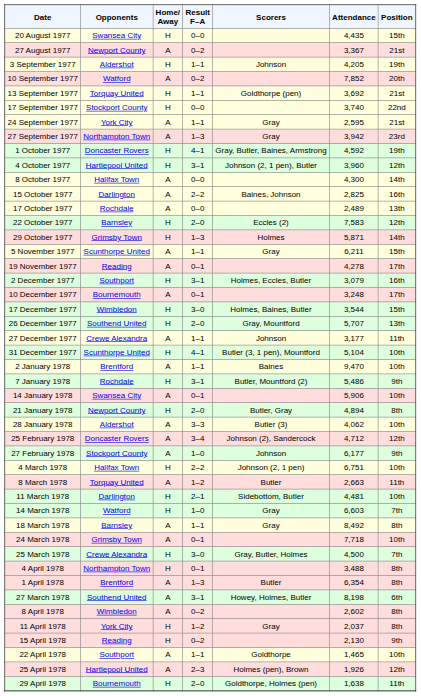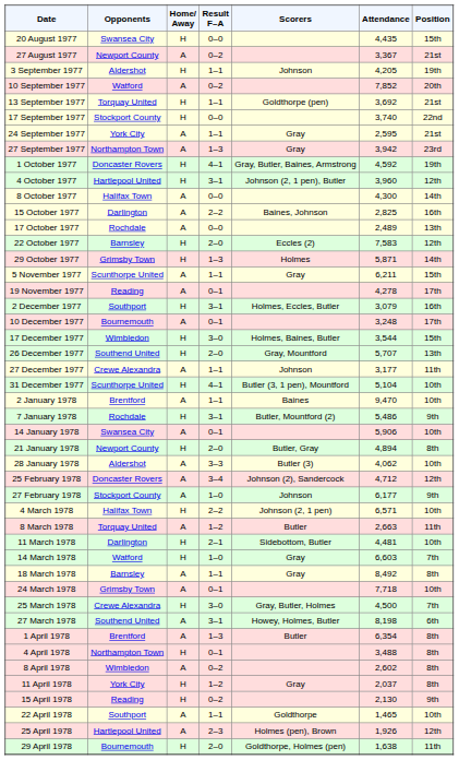 <table border="2" cellpadding="4" style="border-collapse:collapse; text-align:center; font-size:smaller;">
 <tr style="background:#f0f6ff;">
 <th><strong>Date</strong></th>
 <th><strong>Opponents</strong></th>
 <th><strong>Home/<br>Away</strong></th>
 <th><strong>Result<br>F–A</strong></th>
 <th><strong>Scorers</strong></th>
 <th><strong>Attendance</strong></th>
 <th><strong>Position</strong></th>
 </tr>
 <tr bgcolor="#ffffdd">
 <td>20 August 1977</td>
 <td><a href='#'>Swansea City</a></td>
 <td>H</td>
 <td>0–0</td>
 <td></td>
 <td>4,435</td>
 <td>15th</td>
 </tr>
 <tr bgcolor="#ffdddd">
 <td>27 August 1977</td>
 <td><a href='#'>Newport County</a></td>
 <td>A</td>
 <td>0–2</td>
 <td></td>
 <td>3,367</td>
 <td>21st</td>
 </tr>
 <tr bgcolor="#ffffdd">
 <td>3 September 1977</td>
 <td><a href='#'>Aldershot</a></td>
 <td>H</td>
 <td>1–1</td>
 <td>Johnson</td>
 <td>4,205</td>
 <td>19th</td>
 </tr>
 <tr bgcolor="#ffdddd">
 <td>10 September 1977</td>
 <td><a href='#'>Watford</a></td>
 <td>A</td>
 <td>0–2</td>
 <td></td>
 <td>7,852</td>
 <td>20th</td>
 </tr>
 <tr bgcolor="#ffffdd">
 <td>13 September 1977</td>
 <td><a href='#'>Torquay United</a></td>
 <td>H</td>
 <td>1–1</td>
 <td>Goldthorpe (pen)</td>
 <td>3,692</td>
 <td>21st</td>
 </tr>
 <tr bgcolor="#ffffdd">
 <td>17 September 1977</td>
 <td><a href='#'>Stockport County</a></td>
 <td>H</td>
 <td>0–0</td>
 <td></td>
 <td>3,740</td>
 <td>22nd</td>
 </tr>
 <tr bgcolor="#ffffdd">
 <td>24 September 1977</td>
 <td><a href='#'>York City</a></td>
 <td>A</td>
 <td>1–1</td>
 <td>Gray</td>
 <td>2,595</td>
 <td>21st</td>
 </tr>
 <tr bgcolor="#ffdddd">
 <td>27 September 1977</td>
 <td><a href='#'>Northampton Town</a></td>
 <td>A</td>
 <td>1–3</td>
 <td>Gray</td>
 <td>3,942</td>
 <td>23rd</td>
 </tr>
 <tr bgcolor="#ddffdd">
 <td>1 October 1977</td>
 <td><a href='#'>Doncaster Rovers</a></td>
 <td>H</td>
 <td>4–1</td>
 <td>Gray, Butler, Baines, Armstrong</td>
 <td>4,592</td>
 <td>19th</td>
 </tr>
 <tr bgcolor="#ddffdd">
 <td>4 October 1977</td>
 <td><a href='#'>Hartlepool United</a></td>
 <td>H</td>
 <td>3–1</td>
 <td>Johnson (2, 1 pen), Butler</td>
 <td>3,960</td>
 <td>12th</td>
 </tr>
 <tr bgcolor="#ffffdd">
 <td>8 October 1977</td>
 <td><a href='#'>Halifax Town</a></td>
 <td>A</td>
 <td>0–0</td>
 <td></td>
 <td>4,300</td>
 <td>14th</td>
 </tr>
 <tr bgcolor="#ffffdd">
 <td>15 October 1977</td>
 <td><a href='#'>Darlington</a></td>
 <td>A</td>
 <td>2–2</td>
 <td>Baines, Johnson</td>
 <td>2,825</td>
 <td>16th</td>
 </tr>
 <tr bgcolor="#ffffdd">
 <td>17 October 1977</td>
 <td><a href='#'>Rochdale</a></td>
 <td>A</td>
 <td>0–0</td>
 <td></td>
 <td>2,489</td>
 <td>13th</td>
 </tr>
 <tr bgcolor="#ddffdd">
 <td>22 October 1977</td>
 <td><a href='#'>Barnsley</a></td>
 <td>H</td>
 <td>2–0</td>
 <td>Eccles (2)</td>
 <td>7,583</td>
 <td>12th</td>
 </tr>
 <tr bgcolor="#ffdddd">
 <td>29 October 1977</td>
 <td><a href='#'>Grimsby Town</a></td>
 <td>H</td>
 <td>1–3</td>
 <td>Holmes</td>
 <td>5,871</td>
 <td>14th</td>
 </tr>
 <tr bgcolor="#ffffdd">
 <td>5 November 1977</td>
 <td><a href='#'>Scunthorpe United</a></td>
 <td>A</td>
 <td>1–1</td>
 <td>Gray</td>
 <td>6,211</td>
 <td>15th</td>
 </tr>
 <tr bgcolor="#ffdddd">
 <td>19 November 1977</td>
 <td><a href='#'>Reading</a></td>
 <td>A</td>
 <td>0–1</td>
 <td></td>
 <td>4,278</td>
 <td>17th</td>
 </tr>
 <tr bgcolor="#ddffdd">
 <td>2 December 1977</td>
 <td><a href='#'>Southport</a></td>
 <td>H</td>
 <td>3–1</td>
 <td>Holmes, Eccles, Butler</td>
 <td>3,079</td>
 <td>16th</td>
 </tr>
 <tr bgcolor="#ffdddd">
 <td>10 December 1977</td>
 <td><a href='#'>Bournemouth</a></td>
 <td>A</td>
 <td>0–1</td>
 <td></td>
 <td>3,248</td>
 <td>17th</td>
 </tr>
 <tr bgcolor="#ddffdd">
 <td>17 December 1977</td>
 <td><a href='#'>Wimbledon</a></td>
 <td>H</td>
 <td>3–0</td>
 <td>Holmes, Baines, Butler</td>
 <td>3,544</td>
 <td>15th</td>
 </tr>
 <tr bgcolor="#ddffdd">
 <td>26 December 1977</td>
 <td><a href='#'>Southend United</a></td>
 <td>H</td>
 <td>2–0</td>
 <td>Gray, Mountford</td>
 <td>5,707</td>
 <td>13th</td>
 </tr>
 <tr bgcolor="#ffffdd">
 <td>27 December 1977</td>
 <td><a href='#'>Crewe Alexandra</a></td>
 <td>A</td>
 <td>1–1</td>
 <td>Johnson</td>
 <td>3,177</td>
 <td>11th</td>
 </tr>
 <tr bgcolor="#ddffdd">
 <td>31 December 1977</td>
 <td><a href='#'>Scunthorpe United</a></td>
 <td>H</td>
 <td>4–1</td>
 <td>Butler (3, 1 pen), Mountford</td>
 <td>5,104</td>
 <td>10th</td>
 </tr>
 <tr bgcolor="#ffffdd">
 <td>2 January 1978</td>
 <td><a href='#'>Brentford</a></td>
 <td>A</td>
 <td>1–1</td>
 <td>Baines</td>
 <td>9,470</td>
 <td>10th</td>
 </tr>
 <tr bgcolor="#ddffdd">
 <td>7 January 1978</td>
 <td><a href='#'>Rochdale</a></td>
 <td>H</td>
 <td>3–1</td>
 <td>Butler, Mountford (2)</td>
 <td>5,486</td>
 <td>9th</td>
 </tr>
 <tr bgcolor="#ffdddd">
 <td>14 January 1978</td>
 <td><a href='#'>Swansea City</a></td>
 <td>A</td>
 <td>0–1</td>
 <td></td>
 <td>5,906</td>
 <td>10th</td>
 </tr>
 <tr bgcolor="#ddffdd">
 <td>21 January 1978</td>
 <td><a href='#'>Newport County</a></td>
 <td>H</td>
 <td>2–0</td>
 <td>Butler, Gray</td>
 <td>4,894</td>
 <td>8th</td>
 </tr>
 <tr bgcolor="#ffffdd">
 <td>28 January 1978</td>
 <td><a href='#'>Aldershot</a></td>
 <td>A</td>
 <td>3–3</td>
 <td>Butler (3)</td>
 <td>4,062</td>
 <td>10th</td>
 </tr>
 <tr bgcolor="#ffdddd">
 <td>25 February 1978</td>
 <td><a href='#'>Doncaster Rovers</a></td>
 <td>A</td>
 <td>3–4</td>
 <td>Johnson (2), Sandercock</td>
 <td>4,712</td>
 <td>12th</td>
 </tr>
 <tr bgcolor="#ddffdd">
 <td>27 February 1978</td>
 <td><a href='#'>Stockport County</a></td>
 <td>A</td>
 <td>1–0</td>
 <td>Johnson</td>
 <td>6,177</td>
 <td>9th</td>
 </tr>
 <tr bgcolor="#ffffdd">
 <td>4 March 1978</td>
 <td><a href='#'>Halifax Town</a></td>
 <td>H</td>
 <td>2–2</td>
 <td>Johnson (2, 1 pen)</td>
-<td>6,751</td>
+<td>6,571</td>
 <td>10th</td>
 </tr>
 <tr bgcolor="#ffdddd">
 <td>8 March 1978</td>
 <td><a href='#'>Torquay United</a></td>
 <td>A</td>
 <td>1–2</td>
 <td>Butler</td>
 <td>2,663</td>
 <td>11th</td>
 </tr>
 <tr bgcolor="#ddffdd">
 <td>11 March 1978</td>
 <td><a href='#'>Darlington</a></td>
 <td>H</td>
 <td>2–1</td>
 <td>Sidebottom, Butler</td>
 <td>4,481</td>
 <td>10th</td>
 </tr>
 <tr bgcolor="#ddffdd">
 <td>14 March 1978</td>
 <td><a href='#'>Watford</a></td>
 <td>H</td>
 <td>1–0</td>
 <td>Gray</td>
 <td>6,603</td>
 <td>7th</td>
 </tr>
 <tr bgcolor="#ffffdd">
 <td>18 March 1978</td>
 <td><a href='#'>Barnsley</a></td>
 <td>A</td>
 <td>1–1</td>
 <td>Gray</td>
 <td>8,492</td>
 <td>8th</td>
 </tr>
 <tr bgcolor="#ffdddd">
 <td>24 March 1978</td>
 <td><a href='#'>Grimsby Town</a></td>
 <td>A</td>
 <td>0–1</td>
 <td></td>
 <td>7,718</td>
 <td>10th</td>
 </tr>
 <tr bgcolor="#ddffdd">
 <td>25 March 1978</td>
 <td><a href='#'>Crewe Alexandra</a></td>
 <td>H</td>
 <td>3–0</td>
 <td>Gray, Butler, Holmes</td>
 <td>4,500</td>
 <td>7th</td>
 </tr>
-<tr bgcolor="#ffdddd">
-<td>4 April 1978</td>
-<td><a href='#'>Northampton Town</a></td>
-<td>H</td>
-<td>0–1</td>
-<td></td>
-<td>3,488</td>
-<td>8th</td>
+<tr bgcolor="#ddffdd">
+<td>27 March 1978</td>
+<td><a href='#'>Southend United</a></td>
+<td>A</td>
+<td>3–1</td>
+<td>Howey, Holmes, Butler</td>
+<td>8,198</td>
+<td>6th</td>
 </tr>
 <tr bgcolor="#ffdddd">
 <td>1 April 1978</td>
 <td><a href='#'>Brentford</a></td>
 <td>A</td>
 <td>1–3</td>
 <td>Butler</td>
 <td>6,354</td>
 <td>8th</td>
 </tr>
-<tr bgcolor="#ddffdd">
-<td>27 March 1978</td>
-<td><a href='#'>Southend United</a></td>
-<td>A</td>
-<td>3–1</td>
-<td>Howey, Holmes, Butler</td>
-<td>8,198</td>
-<td>6th</td>
+<tr bgcolor="#ffdddd">
+<td>4 April 1978</td>
+<td><a href='#'>Northampton Town</a></td>
+<td>H</td>
+<td>0–1</td>
+<td></td>
+<td>3,488</td>
+<td>8th</td>
 </tr>
 <tr bgcolor="#ffdddd">
 <td>8 April 1978</td>
 <td><a href='#'>Wimbledon</a></td>
 <td>A</td>
 <td>0–2</td>
 <td></td>
 <td>2,602</td>
 <td>8th</td>
 </tr>
 <tr bgcolor="#ffdddd">
 <td>11 April 1978</td>
 <td><a href='#'>York City</a></td>
 <td>H</td>
 <td>1–2</td>
 <td>Gray</td>
 <td>2,037</td>
 <td>8th</td>
 </tr>
 <tr bgcolor="#ffdddd">
 <td>15 April 1978</td>
 <td><a href='#'>Reading</a></td>
 <td>H</td>
 <td>0–2</td>
 <td></td>
 <td>2,130</td>
 <td>9th</td>
 </tr>
 <tr bgcolor="#ffffdd">
 <td>22 April 1978</td>
 <td><a href='#'>Southport</a></td>
 <td>A</td>
 <td>1–1</td>
 <td>Goldthorpe</td>
 <td>1,465</td>
 <td>10th</td>
 </tr>
 <tr bgcolor="#ffdddd">
 <td>25 April 1978</td>
 <td><a href='#'>Hartlepool United</a></td>
 <td>A</td>
 <td>2–3</td>
 <td>Holmes (pen), Brown</td>
 <td>1,926</td>
 <td>12th</td>
 </tr>
 <tr bgcolor="#ddffdd">
 <td>29 April 1978</td>
 <td><a href='#'>Bournemouth</a></td>
 <td>H</td>
 <td>2–0</td>
 <td>Goldthorpe, Holmes (pen)</td>
 <td>1,638</td>
 <td>11th</td>
 </tr>
 </table>
